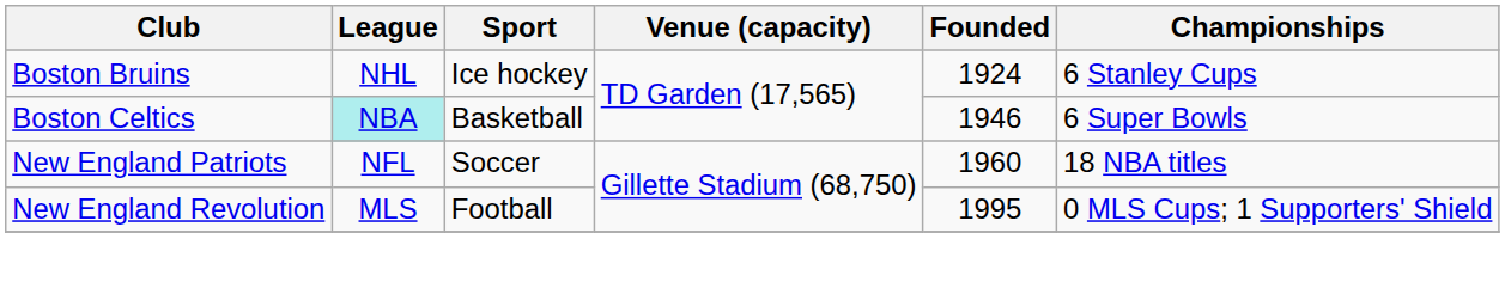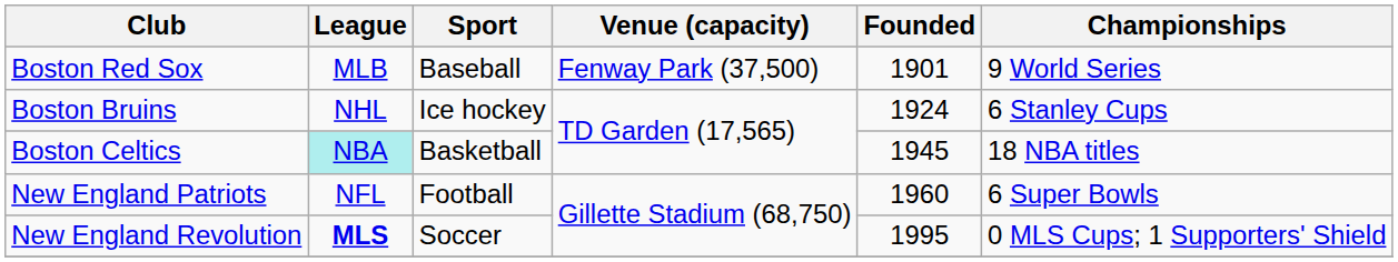 <table class="wikitable">
 <tr>
 <th scope="col">Club</th>
 <th scope="col">League</th>
 <th scope="col">Sport</th>
 <th scope="col">Venue (capacity)</th>
 <th scope="col">Founded</th>
 <th scope="col">Championships</th>
+</tr>
+<tr>
+<td><a href='#'>Boston Red Sox</a></td>
+<td align=center><a href='#'>MLB</a></td>
+<td>Baseball</td>
+<td><a href='#'>Fenway Park</a> (37,500)</td>
+<td align=center>1901</td>
+<td>9 <a href='#'>World Series</a></td>
 </tr>
 <tr>
 <td><a href='#'>Boston Bruins</a></td>
 <td align=center><a href='#'>NHL</a></td>
 <td>Ice hockey</td>
 <td rowspan="2"><a href='#'>TD Garden</a> (17,565)</td>
 <td align=center>1924</td>
 <td>6 <a href='#'>Stanley Cups</a></td>
 </tr>
 <tr>
 <td><a href='#'>Boston Celtics</a></td>
 <td align=center style="background: paleturquoise;"><a href='#'>NBA</a></td>
 <td>Basketball</td>
-<td align=center>1946</td>
-<td>6 <a href='#'>Super Bowls</a></td>
+<td align=center>1945</td>
+<td>18 <a href='#'>NBA titles</a></td>
 </tr>
 <tr>
 <td><a href='#'>New England Patriots</a></td>
 <td align=center><a href='#'>NFL</a></td>
-<td>Soccer</td>
+<td>Football</td>
 <td rowspan="2"><a href='#'>Gillette Stadium</a> (68,750)</td>
 <td align=center>1960</td>
-<td>18 <a href='#'>NBA titles</a></td>
+<td>6 <a href='#'>Super Bowls</a></td>
 </tr>
 <tr>
 <td><a href='#'>New England Revolution</a></td>
-<td align=center><a href='#'>MLS</a></td>
-<td>Football</td>
+<td align=center><strong><a href='#'>MLS</a></strong></td>
+<td>Soccer</td>
 <td align=center>1995</td>
 <td>0 <a href='#'>MLS Cups</a>; 1 <a href='#'>Supporters' Shield</a></td>
 </tr>
 <tr>
 </tr>
 </table>
